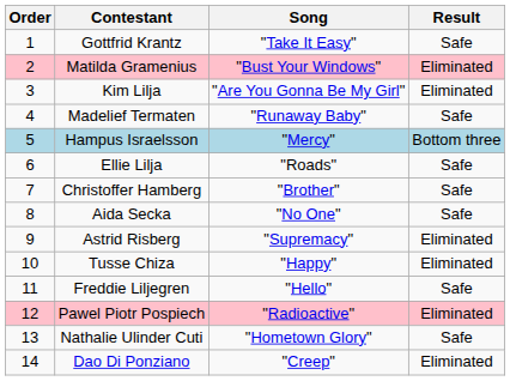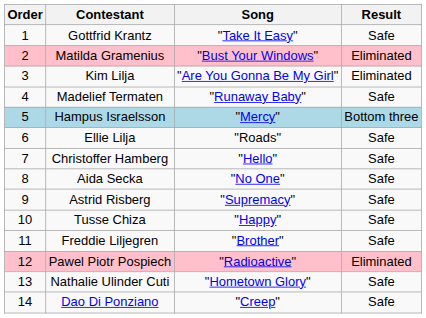 <table class="wikitable plainrowheaders" style="text-align:center;">
 <tr>
 <th scope="col">Order</th>
 <th scope="col">Contestant</th>
 <th scope="col">Song</th>
 <th scope="col">Result</th>
 </tr>
 <tr>
 <td>1</td>
 <td scope="row">Gottfrid Krantz</td>
 <td>"<a href='#'>Take It Easy</a>"</td>
 <td>Safe</td>
 </tr>
 <tr style="background:pink;">
 <td>2</td>
 <td scope="row">Matilda Gramenius</td>
 <td>"<a href='#'>Bust Your Windows</a>"</td>
 <td>Eliminated</td>
 </tr>
 <tr>
 <td>3</td>
 <td scope="row">Kim Lilja</td>
 <td>"<a href='#'>Are You Gonna Be My Girl</a>"</td>
 <td>Eliminated</td>
 </tr>
 <tr>
 <td>4</td>
 <td scope="row">Madelief Termaten</td>
 <td>"<a href='#'>Runaway Baby</a>"</td>
 <td>Safe</td>
 </tr>
 <tr style="background:lightblue;">
 <td>5</td>
 <td scope="row">Hampus Israelsson</td>
 <td>"<a href='#'>Mercy</a>"</td>
 <td>Bottom three</td>
 </tr>
 <tr>
 <td>6</td>
 <td scope="row">Ellie Lilja</td>
 <td>"Roads"</td>
 <td>Safe</td>
 </tr>
 <tr>
 <td>7</td>
 <td scope="row">Christoffer Hamberg</td>
-<td>"<a href='#'>Brother</a>"</td>
+<td>"<a href='#'>Hello</a>"</td>
 <td>Safe</td>
 </tr>
 <tr>
 <td>8</td>
 <td scope="row">Aida Secka</td>
 <td>"<a href='#'>No One</a>"</td>
 <td>Safe</td>
 </tr>
 <tr>
 <td>9</td>
 <td scope="row">Astrid Risberg</td>
 <td>"<a href='#'>Supremacy</a>"</td>
-<td>Eliminated</td>
+<td>Safe</td>
 </tr>
 <tr>
 <td>10</td>
 <td scope="row">Tusse Chiza</td>
 <td>"<a href='#'>Happy</a>"</td>
-<td>Eliminated</td>
+<td>Safe</td>
 </tr>
 <tr>
 <td>11</td>
 <td scope="row">Freddie Liljegren</td>
-<td>"<a href='#'>Hello</a>"</td>
+<td>"<a href='#'>Brother</a>"</td>
 <td>Safe</td>
 </tr>
 <tr style="background:pink;">
 <td>12</td>
 <td scope="row">Pawel Piotr Pospiech</td>
 <td>"<a href='#'>Radioactive</a>"</td>
 <td>Eliminated</td>
 </tr>
 <tr>
 <td>13</td>
 <td scope="row">Nathalie Ulinder Cuti</td>
 <td>"<a href='#'>Hometown Glory</a>"</td>
 <td>Safe</td>
 </tr>
 <tr>
 <td>14</td>
 <td scope="row"><a href='#'>Dao Di Ponziano</a></td>
 <td>"<a href='#'>Creep</a>"</td>
-<td>Eliminated</td>
+<td>Safe</td>
 </tr>
 </table>
